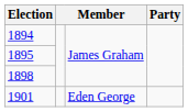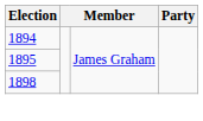 <table class="wikitable">
 <tr>
 <th>Election</th>
 <th colspan="2">Member</th>
 <th>Party</th>
 </tr>
 <tr>
 <td><a href='#'>1894</a></td>
 <td rowspan="3" > </td>
 <td rowspan="3"><a href='#'>James Graham</a></td>
 <td rowspan="3"></td>
 </tr>
 <tr>
 <td><a href='#'>1895</a></td>
 </tr>
 <tr>
 <td><a href='#'>1898</a></td>
 </tr>
-<tr>
-<td><a href='#'>1901</a></td>
-<td> </td>
-<td><a href='#'>Eden George</a></td>
-<td></td>
-</tr>
 </table>
